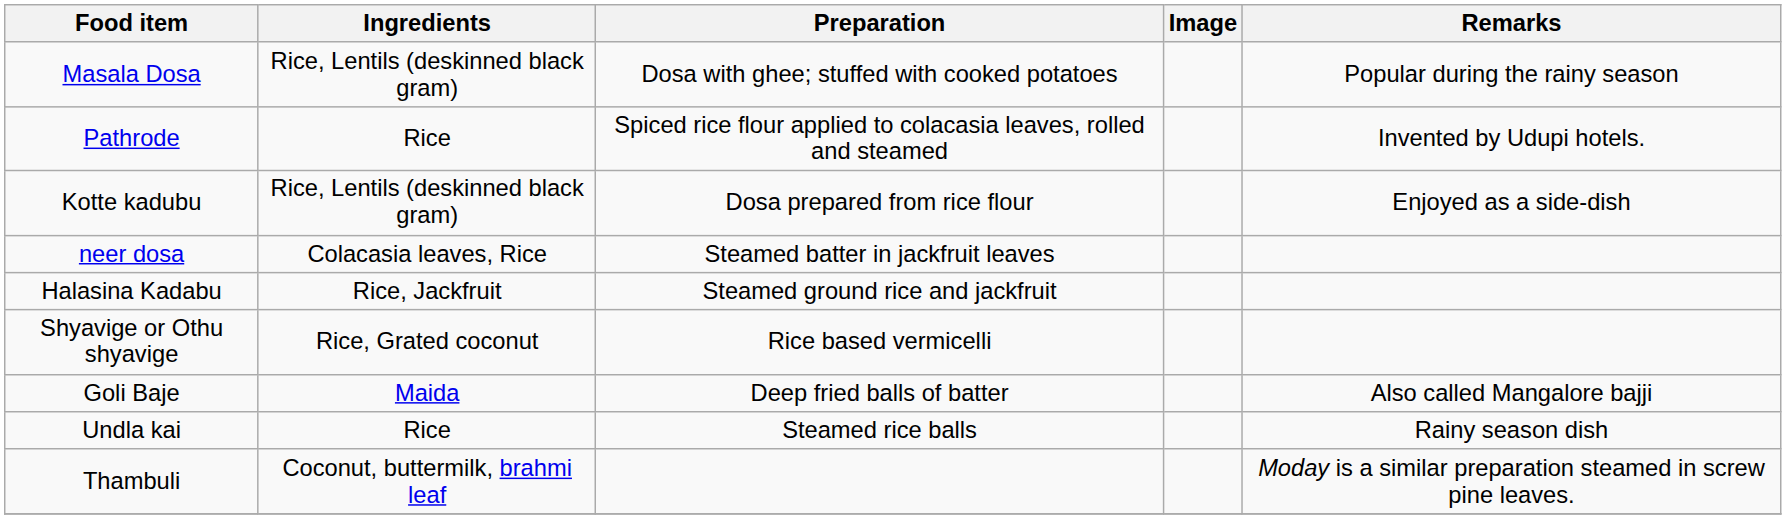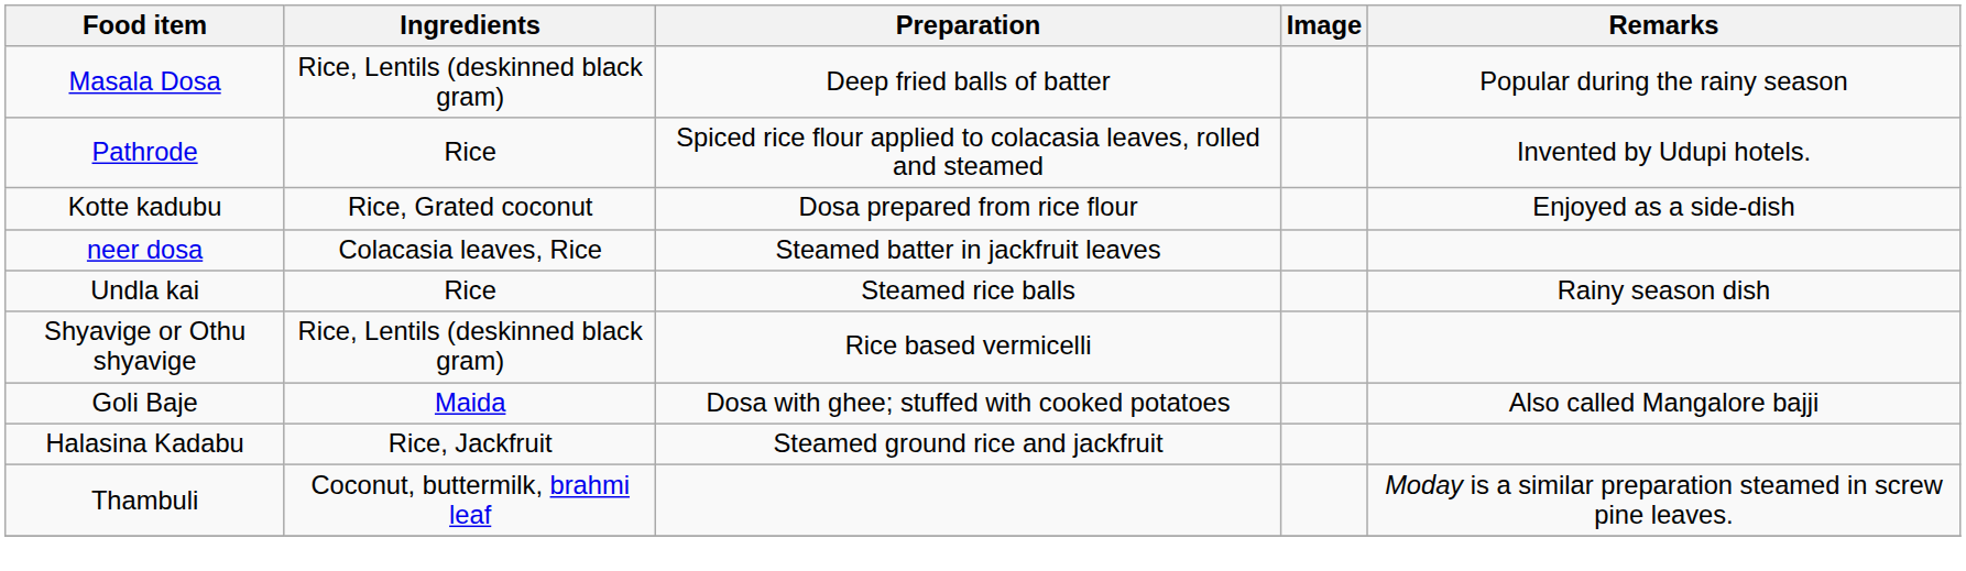 <table class="wikitable" style="text-align:center;" width="95%">
 <tr>
 <th>Food item</th>
 <th>Ingredients</th>
 <th>Preparation</th>
 <th>Image</th>
 <th>Remarks</th>
 </tr>
 <tr>
 <td><a href='#'>Masala Dosa</a></td>
 <td>Rice, Lentils (deskinned black gram)</td>
-<td>Dosa with ghee; stuffed with cooked potatoes</td>
+<td>Deep fried balls of batter</td>
 <td></td>
 <td>Popular during the rainy season</td>
 </tr>
 <tr>
 <td><a href='#'>Pathrode</a></td>
 <td>Rice</td>
 <td>Spiced rice flour applied to colacasia leaves, rolled and steamed</td>
 <td></td>
 <td>Invented by Udupi hotels.</td>
 </tr>
 <tr>
 <td>Kotte kadubu</td>
-<td>Rice, Lentils (deskinned black gram)</td>
+<td>Rice, Grated coconut</td>
 <td>Dosa prepared from rice flour</td>
 <td></td>
 <td>Enjoyed as a side-dish</td>
 </tr>
 <tr>
 <td><a href='#'>neer dosa</a></td>
 <td>Colacasia leaves, Rice</td>
 <td>Steamed batter in jackfruit leaves</td>
 <td></td>
 <td></td>
 </tr>
 <tr>
-<td>Halasina Kadabu</td>
-<td>Rice, Jackfruit</td>
-<td>Steamed ground rice and jackfruit</td>
+<td>Undla kai</td>
+<td>Rice</td>
+<td>Steamed rice balls</td>
 <td></td>
-<td></td>
+<td>Rainy season dish</td>
 </tr>
 <tr>
 <td>Shyavige or Othu shyavige</td>
-<td>Rice, Grated coconut</td>
+<td>Rice, Lentils (deskinned black gram)</td>
 <td>Rice based vermicelli</td>
 <td></td>
 <td></td>
 </tr>
 <tr>
 <td>Goli Baje</td>
 <td><a href='#'>Maida</a></td>
-<td>Deep fried balls of batter</td>
+<td>Dosa with ghee; stuffed with cooked potatoes</td>
 <td></td>
 <td>Also called Mangalore bajji</td>
 </tr>
 <tr>
-<td>Undla kai</td>
-<td>Rice</td>
-<td>Steamed rice balls</td>
+<td>Halasina Kadabu</td>
+<td>Rice, Jackfruit</td>
+<td>Steamed ground rice and jackfruit</td>
 <td></td>
-<td>Rainy season dish</td>
+<td></td>
 </tr>
 <tr>
 <td>Thambuli</td>
 <td>Coconut, buttermilk, <a href='#'>brahmi leaf</a></td>
 <td></td>
 <td></td>
 <td><em>Moday</em> is a similar preparation steamed in screw pine leaves.</td>
 </tr>
 <tr>
 </tr>
 </table>
